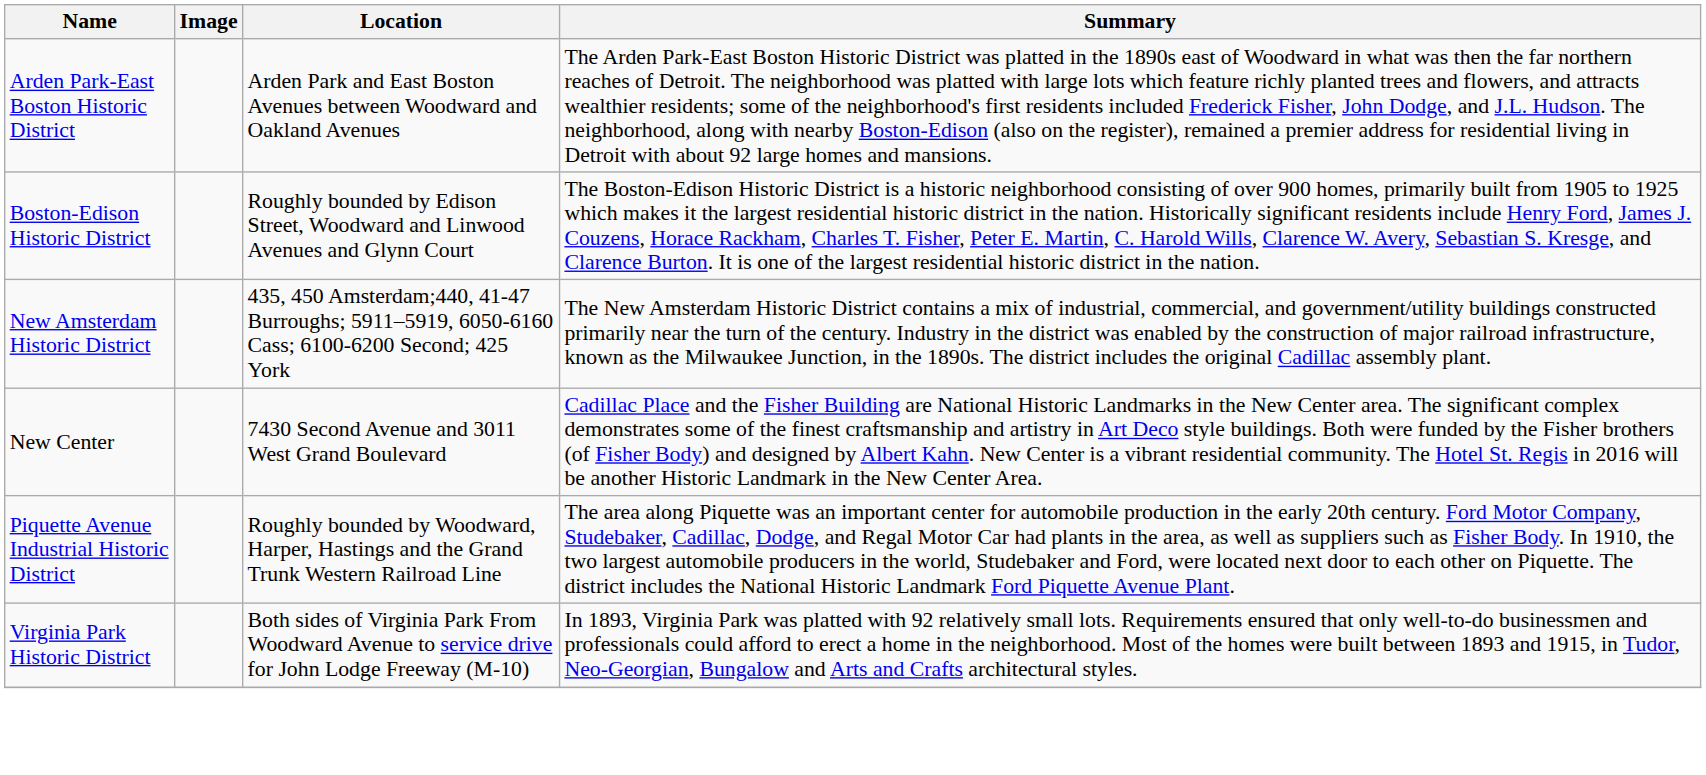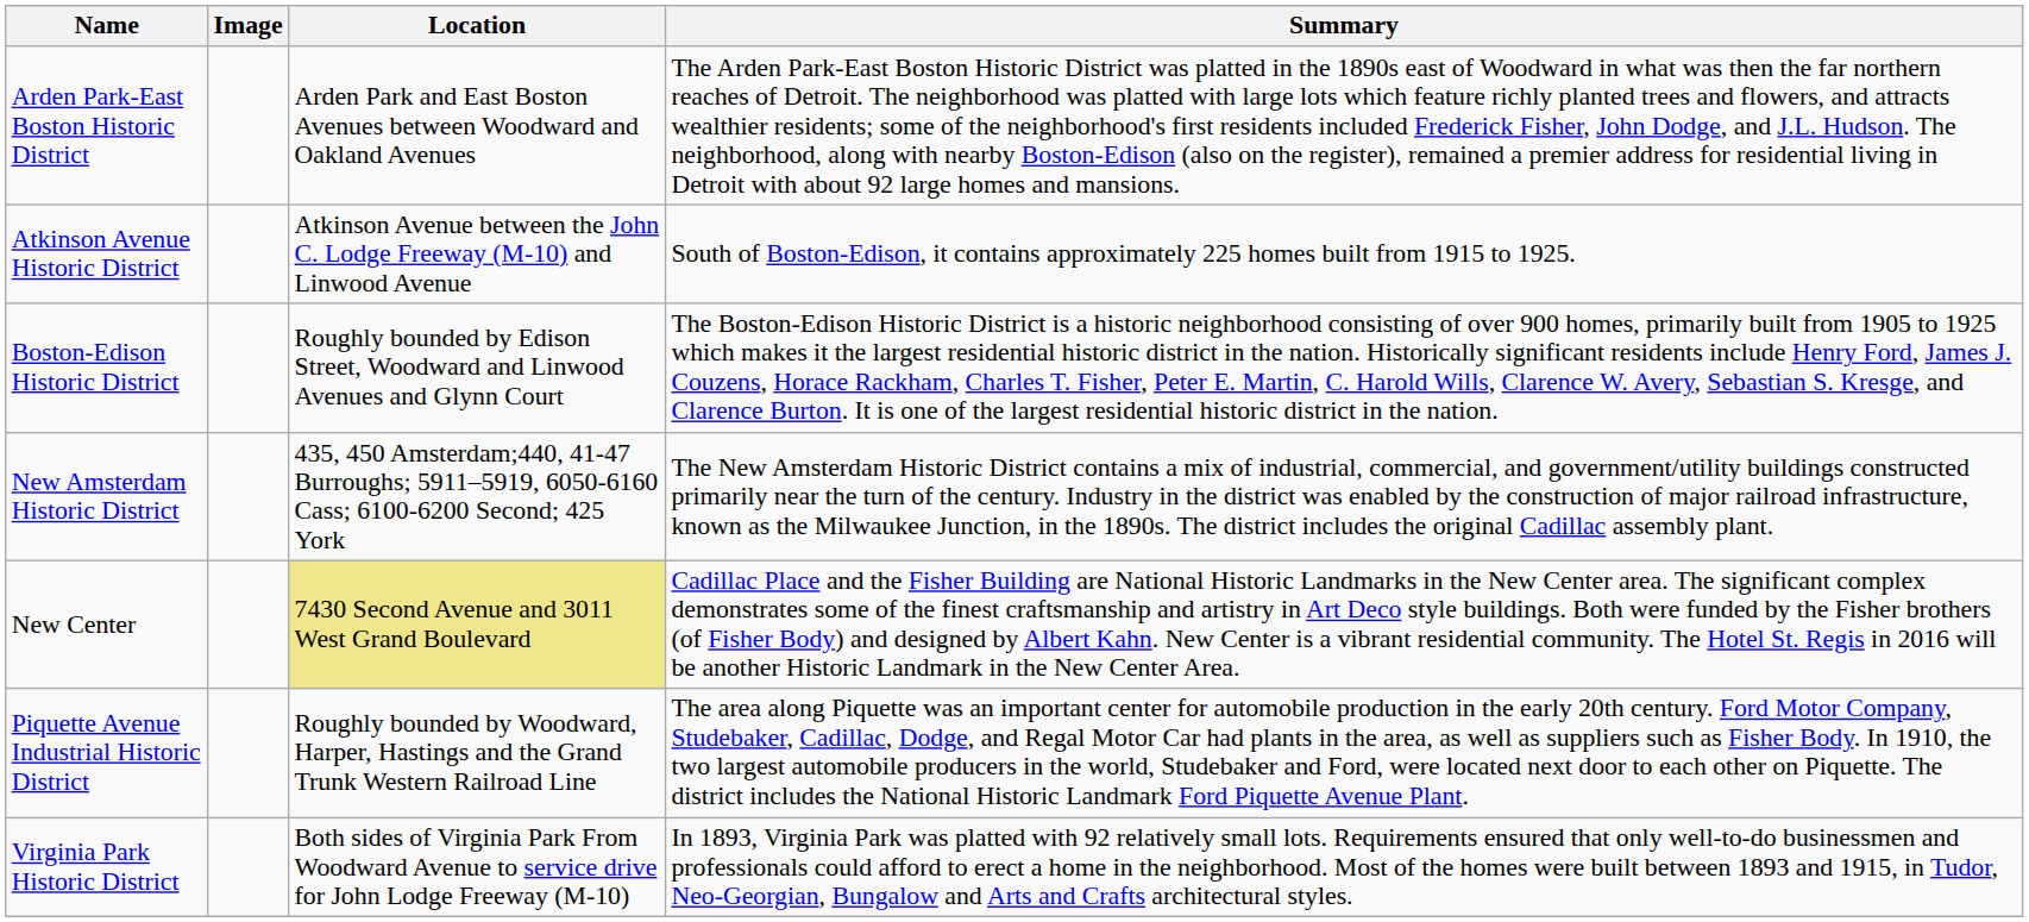 <table class="wikitable sortable">
 <tr>
 <th style="background:light gray; color:black">Name</th>
 <th class="unsortable" style="background:light gray; color:black">Image</th>
 <th class="unsortable" style="background:light gray; color:black">Location</th>
 <th class="unsortable" style="background:light gray; color:black">Summary</th>
 </tr>
 <tr ->
 <td><a href='#'>Arden Park-East Boston Historic District</a></td>
 <td></td>
 <td>Arden Park and East Boston Avenues between Woodward and Oakland Avenues<br><small></small></td>
 <td>The Arden Park-East Boston Historic District was platted in the 1890s east of Woodward in what was then the far northern reaches of Detroit. The neighborhood was platted with large lots which feature richly planted trees and flowers, and attracts wealthier residents; some of the neighborhood's first residents included <a href='#'>Frederick Fisher</a>, <a href='#'>John Dodge</a>, and <a href='#'>J.L. Hudson</a>. The neighborhood, along with nearby <a href='#'>Boston-Edison</a> (also on the register), remained a premier address for residential living in Detroit with about 92 large homes and mansions.</td>
+</tr>
+<tr ->
+<td><a href='#'>Atkinson Avenue Historic District</a></td>
+<td></td>
+<td>Atkinson Avenue between the <a href='#'>John C. Lodge Freeway (M-10)</a> and Linwood Avenue</td>
+<td>South of <a href='#'>Boston-Edison</a>, it contains approximately 225 homes built from 1915 to 1925.</td>
 </tr>
 <tr ->
 <td><a href='#'>Boston-Edison Historic District</a></td>
 <td></td>
 <td>Roughly bounded by Edison Street, Woodward and Linwood Avenues and Glynn Court<br><small></small></td>
 <td>The Boston-Edison Historic District is a historic neighborhood consisting of over 900 homes, primarily built from 1905 to 1925 which makes it the largest residential historic district in the nation. Historically significant residents include <a href='#'>Henry Ford</a>, <a href='#'>James J. Couzens</a>, <a href='#'>Horace Rackham</a>, <a href='#'>Charles T. Fisher</a>, <a href='#'>Peter E. Martin</a>, <a href='#'>C. Harold Wills</a>, <a href='#'>Clarence W. Avery</a>, <a href='#'>Sebastian S. Kresge</a>, and <a href='#'>Clarence Burton</a>. It is one of the largest residential historic district in the nation.</td>
 </tr>
 <tr ->
 <td><a href='#'>New Amsterdam Historic District</a></td>
 <td></td>
 <td>435, 450 Amsterdam;440, 41-47 Burroughs; 5911–5919, 6050-6160 Cass; 6100-6200 Second; 425 York<br><small></small></td>
 <td>The New Amsterdam Historic District contains a mix of industrial, commercial, and government/utility buildings constructed primarily near the turn of the century. Industry in the district was enabled by the construction of major railroad infrastructure, known as the Milwaukee Junction, in the 1890s. The district includes the original <a href='#'>Cadillac</a> assembly plant.</td>
 </tr>
 <tr ->
 <td>New Center</td>
 <td></td>
-<td>7430 Second Avenue and 3011 West Grand Boulevard<br><small></small></td>
+<td style="background: khaki;">7430 Second Avenue and 3011 West Grand Boulevard<br><small></small></td>
 <td><a href='#'>Cadillac Place</a> and the <a href='#'>Fisher Building</a> are National Historic Landmarks in the New Center area. The significant complex demonstrates some of the finest craftsmanship and artistry in <a href='#'>Art Deco</a> style buildings. Both were funded by the Fisher brothers (of <a href='#'>Fisher Body</a>) and designed by <a href='#'>Albert Kahn</a>. New Center is a vibrant residential community. The <a href='#'>Hotel St. Regis</a> in 2016 will be another Historic Landmark in the New Center Area.</td>
 </tr>
 <tr ->
 <td><a href='#'>Piquette Avenue Industrial Historic District</a></td>
 <td></td>
 <td>Roughly bounded by Woodward, Harper, Hastings and the Grand Trunk Western Railroad Line<br><small></small></td>
 <td>The area along Piquette was an important center for automobile production in the early 20th century. <a href='#'>Ford Motor Company</a>, <a href='#'>Studebaker</a>, <a href='#'>Cadillac</a>, <a href='#'>Dodge</a>, and Regal Motor Car had plants in the area, as well as suppliers such as <a href='#'>Fisher Body</a>. In 1910, the two largest automobile producers in the world, Studebaker and Ford, were located next door to each other on Piquette. The district includes the National Historic Landmark <a href='#'>Ford Piquette Avenue Plant</a>.</td>
 </tr>
 <tr ->
 <td><a href='#'>Virginia Park Historic District</a></td>
 <td></td>
 <td>Both sides of Virginia Park From Woodward Avenue to <a href='#'>service drive</a> for John Lodge Freeway (M-10)<br><small></small></td>
 <td>In 1893, Virginia Park was platted with 92 relatively small lots. Requirements ensured that only well-to-do businessmen and professionals could afford to erect a home in the neighborhood. Most of the homes were built between 1893 and 1915, in <a href='#'>Tudor</a>, <a href='#'>Neo-Georgian</a>, <a href='#'>Bungalow</a> and <a href='#'>Arts and Crafts</a> architectural styles.</td>
 </tr>
 <tr ->
 </tr>
 </table>
